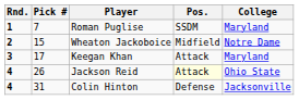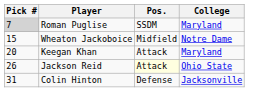 <table class="wikitable">
 <tr>
-<th>Rnd.</th>
 <th>Pick #</th>
 <th>Player</th>
 <th>Pos.</th>
 <th>College</th>
 </tr>
 <tr>
-<td><strong>1</strong></td>
-<td>7</td>
+<td style="background: lightgrey;">7</td>
 <td>Roman Puglise</td>
 <td>SSDM</td>
 <td><a href='#'>Maryland</a></td>
 </tr>
 <tr>
-<td><strong>2</strong></td>
 <td>15</td>
 <td>Wheaton Jackoboice</td>
 <td>Midfield</td>
 <td><a href='#'>Notre Dame</a></td>
 </tr>
 <tr>
-<td><strong>3</strong></td>
-<td>17</td>
+<td>20</td>
 <td>Keegan Khan</td>
 <td>Attack</td>
 <td><a href='#'>Maryland</a></td>
 </tr>
 <tr>
-<td><strong>4</strong></td>
 <td>26</td>
 <td>Jackson Reid</td>
 <td style="background: lightyellow;">Attack</td>
 <td><a href='#'>Ohio State</a></td>
 </tr>
 <tr>
-<td><strong>4</strong></td>
 <td>31</td>
 <td>Colin Hinton</td>
 <td>Defense</td>
 <td><a href='#'>Jacksonville</a></td>
 </tr>
 </table>
